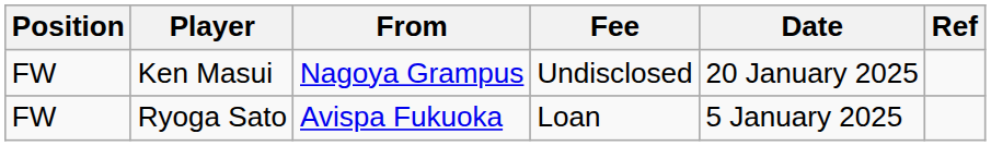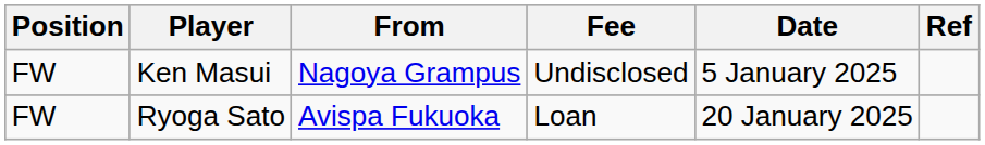 <table class="wikitable">
 <tr>
 <th>Position</th>
 <th>Player</th>
 <th>From</th>
 <th>Fee</th>
 <th>Date</th>
 <th>Ref</th>
 </tr>
 <tr>
 <td>FW</td>
 <td> Ken Masui</td>
 <td> <a href='#'>Nagoya Grampus</a></td>
 <td>Undisclosed</td>
-<td>20 January 2025</td>
+<td>5 January 2025</td>
 <td></td>
 </tr>
 <tr>
 <td>FW</td>
 <td> Ryoga Sato</td>
 <td> <a href='#'>Avispa Fukuoka</a></td>
 <td>Loan</td>
-<td>5 January 2025</td>
+<td>20 January 2025</td>
 <td></td>
 </tr>
 </table>
